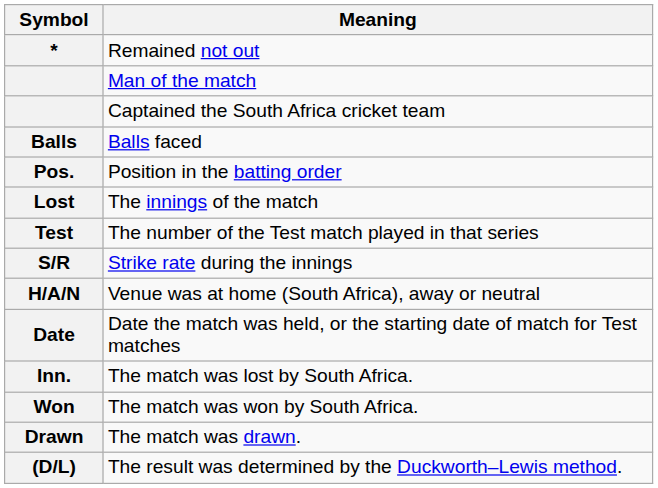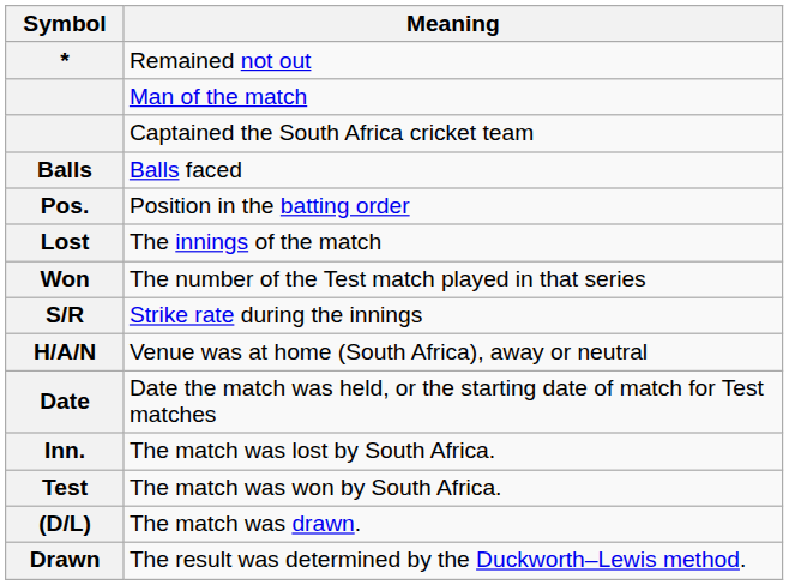 <table class="wikitable plainrowheaders" border="1">
 <tr>
 <th scope="col" style="width:75px">Symbol</th>
 <th scope="col" style="width:450px">Meaning</th>
 </tr>
 <tr>
 <th scope="row">*</th>
 <td>Remained <a href='#'>not out</a></td>
 </tr>
 <tr>
 <th scope="row"></th>
 <td><a href='#'>Man of the match</a></td>
 </tr>
 <tr>
 <th scope="row"></th>
 <td>Captained the South Africa cricket team</td>
 </tr>
 <tr>
 <th scope="row">Balls</th>
 <td><a href='#'>Balls</a> faced</td>
 </tr>
 <tr>
 <th scope="row">Pos.</th>
 <td>Position in the <a href='#'>batting order</a></td>
 </tr>
 <tr>
 <th scope="row">Lost</th>
 <td>The <a href='#'>innings</a> of the match</td>
 </tr>
 <tr>
-<th scope="row">Test</th>
+<th scope="row">Won</th>
 <td>The number of the Test match played in that series</td>
 </tr>
 <tr>
 <th scope="row">S/R</th>
 <td><a href='#'>Strike rate</a> during the innings</td>
 </tr>
 <tr>
 <th scope="row">H/A/N</th>
 <td>Venue was at home (South Africa), away or neutral</td>
 </tr>
 <tr>
 <th scope="row">Date</th>
 <td>Date the match was held, or the starting date of match for Test matches</td>
 </tr>
 <tr>
 <th scope="row">Inn.</th>
 <td>The match was lost by South Africa.</td>
 </tr>
 <tr>
-<th scope="row">Won</th>
+<th scope="row">Test</th>
 <td>The match was won by South Africa.</td>
 </tr>
 <tr>
-<th scope="row">Drawn</th>
+<th scope="row">(D/L)</th>
 <td>The match was <a href='#'>drawn</a>.</td>
 </tr>
 <tr>
-<th scope="row">(D/L)</th>
+<th scope="row">Drawn</th>
 <td>The result was determined by the <a href='#'>Duckworth–Lewis method</a>.</td>
 </tr>
 </table>
